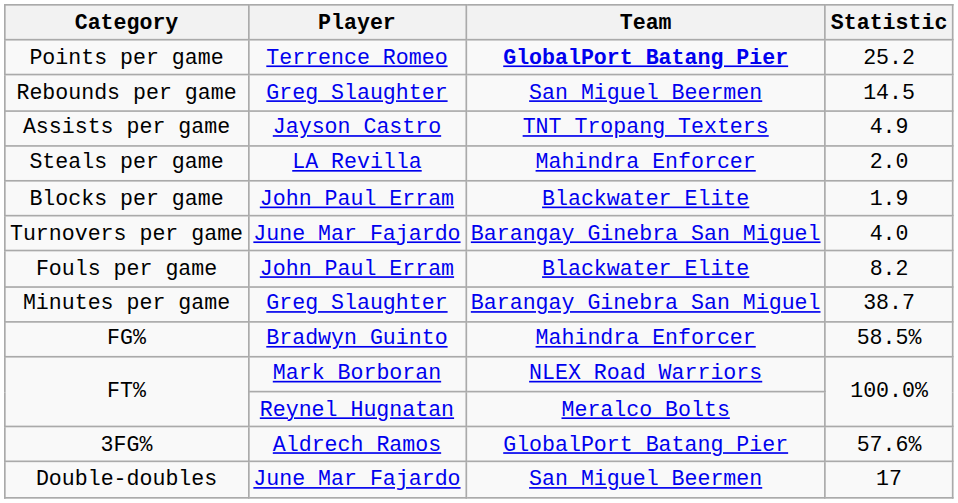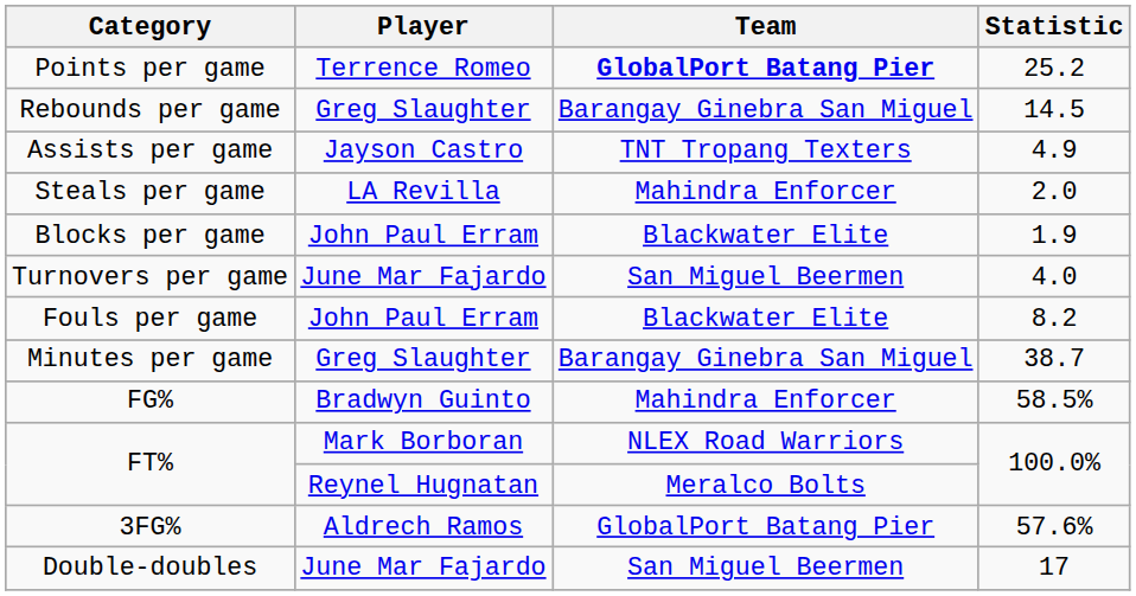 <table class="wikitable" style="text-align:center">
 <tr>
 <th>Category</th>
 <th>Player</th>
 <th>Team</th>
 <th>Statistic</th>
 </tr>
 <tr>
 <td>Points per game</td>
 <td><a href='#'>Terrence Romeo</a></td>
 <td><strong><a href='#'>GlobalPort Batang Pier</a></strong></td>
 <td>25.2</td>
 </tr>
 <tr>
 <td>Rebounds per game</td>
 <td><a href='#'>Greg Slaughter</a></td>
-<td><a href='#'>San Miguel Beermen</a></td>
+<td><a href='#'>Barangay Ginebra San Miguel</a></td>
 <td>14.5</td>
 </tr>
 <tr>
 <td>Assists per game</td>
 <td><a href='#'>Jayson Castro</a></td>
 <td><a href='#'>TNT Tropang Texters</a></td>
 <td>4.9</td>
 </tr>
 <tr>
 <td>Steals per game</td>
 <td><a href='#'>LA Revilla</a></td>
 <td><a href='#'>Mahindra Enforcer</a></td>
 <td>2.0</td>
 </tr>
 <tr>
 <td>Blocks per game</td>
 <td><a href='#'>John Paul Erram</a></td>
 <td><a href='#'>Blackwater Elite</a></td>
 <td>1.9</td>
 </tr>
 <tr>
 <td>Turnovers per game</td>
 <td><a href='#'>June Mar Fajardo</a></td>
-<td><a href='#'>Barangay Ginebra San Miguel</a></td>
+<td><a href='#'>San Miguel Beermen</a></td>
 <td>4.0</td>
 </tr>
 <tr>
 <td>Fouls per game</td>
 <td><a href='#'>John Paul Erram</a></td>
 <td><a href='#'>Blackwater Elite</a></td>
 <td>8.2</td>
 </tr>
 <tr>
 <td>Minutes per game</td>
 <td><a href='#'>Greg Slaughter</a></td>
 <td><a href='#'>Barangay Ginebra San Miguel</a></td>
 <td>38.7</td>
 </tr>
 <tr>
 <td>FG%</td>
 <td><a href='#'>Bradwyn Guinto</a></td>
 <td><a href='#'>Mahindra Enforcer</a></td>
 <td>58.5%</td>
 </tr>
 <tr>
 <td rowspan=2>FT%</td>
 <td><a href='#'>Mark Borboran</a></td>
 <td><a href='#'>NLEX Road Warriors</a></td>
 <td rowspan=2>100.0%</td>
 </tr>
 <tr>
 <td><a href='#'>Reynel Hugnatan</a></td>
 <td><a href='#'>Meralco Bolts</a></td>
 </tr>
 <tr>
 <td>3FG%</td>
 <td><a href='#'>Aldrech Ramos</a></td>
 <td><a href='#'>GlobalPort Batang Pier</a></td>
 <td>57.6%</td>
 </tr>
 <tr>
 <td>Double-doubles</td>
 <td><a href='#'>June Mar Fajardo</a></td>
 <td><a href='#'>San Miguel Beermen</a></td>
 <td>17</td>
 </tr>
 </table>
